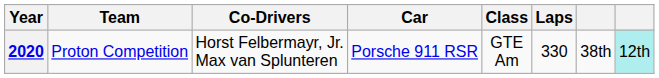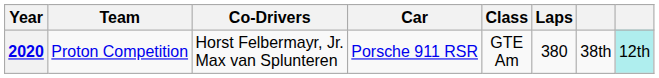 <table class="wikitable" style="text-align:center; font-size:90%">
 <tr>
 <th>Year</th>
 <th>Team</th>
 <th>Co-Drivers</th>
 <th>Car</th>
 <th>Class</th>
 <th>Laps</th>
 <th></th>
 <th></th>
 </tr>
 <tr>
 <th><a href='#'>2020</a></th>
 <td align="left" nowrap> <a href='#'>Proton Competition</a></td>
 <td align="left" nowrap> Horst Felbermayr, Jr.<br> Max van Splunteren</td>
 <td align="left" nowrap><a href='#'>Porsche 911 RSR</a></td>
 <td>GTE<br>Am</td>
-<td>330</td>
+<td>380</td>
 <td>38th</td>
 <td style="background: paleturquoise;">12th</td>
 </tr>
 </table>
